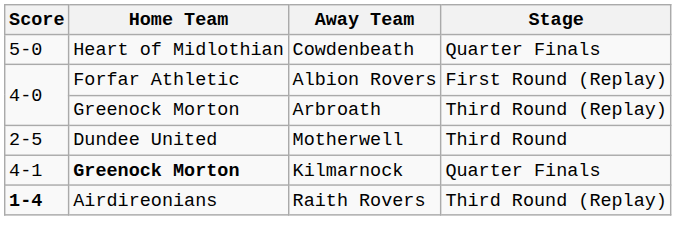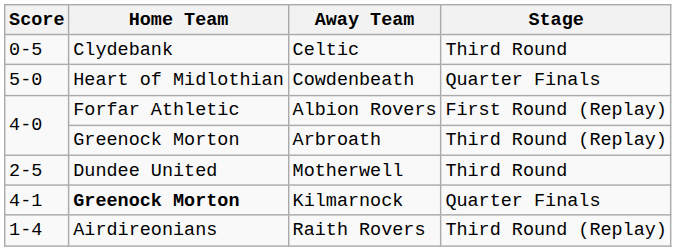 <table class="wikitable">
 <tr>
 <th>Score</th>
 <th>Home Team</th>
 <th>Away Team</th>
 <th>Stage</th>
+</tr>
+<tr>
+<td>0-5</td>
+<td>Clydebank</td>
+<td>Celtic</td>
+<td>Third Round</td>
 </tr>
 <tr>
 <td>5-0</td>
 <td>Heart of Midlothian</td>
 <td>Cowdenbeath</td>
 <td>Quarter Finals</td>
 </tr>
 <tr>
 <td rowspan="2">4-0</td>
 <td>Forfar Athletic</td>
 <td>Albion Rovers</td>
 <td>First Round (Replay)</td>
 </tr>
 <tr>
 <td>Greenock Morton</td>
 <td>Arbroath</td>
 <td>Third Round (Replay)</td>
 </tr>
 <tr>
 <td>2-5</td>
 <td>Dundee United</td>
 <td>Motherwell</td>
 <td>Third Round</td>
 </tr>
 <tr>
 <td>4-1</td>
 <td><strong>Greenock Morton</strong></td>
 <td>Kilmarnock</td>
 <td>Quarter Finals</td>
 </tr>
 <tr>
-<td><strong>1-4</strong></td>
+<td>1-4</td>
 <td>Airdireonians</td>
 <td>Raith Rovers</td>
 <td>Third Round (Replay)</td>
 </tr>
 </table>
